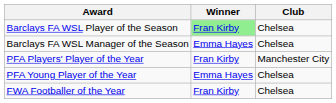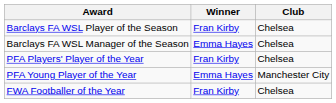 <table class="wikitable">
 <tr>
 <th>Award</th>
 <th>Winner</th>
 <th>Club</th>
 </tr>
 <tr>
 <td><a href='#'>Barclays FA WSL</a> Player of the Season</td>
-<td style="background: lightgreen;"> <a href='#'>Fran Kirby</a></td>
+<td> <a href='#'>Fran Kirby</a></td>
 <td>Chelsea</td>
 </tr>
 <tr>
 <td>Barclays FA WSL Manager of the Season</td>
 <td> <a href='#'>Emma Hayes</a></td>
 <td>Chelsea</td>
 </tr>
 <tr>
 <td><a href='#'>PFA Players' Player of the Year</a></td>
 <td> <a href='#'>Fran Kirby</a></td>
-<td>Manchester City</td>
+<td>Chelsea</td>
 </tr>
 <tr>
 <td><a href='#'>PFA Young Player of the Year</a></td>
 <td> <a href='#'>Emma Hayes</a></td>
-<td>Chelsea</td>
+<td>Manchester City</td>
 </tr>
 <tr>
 <td><a href='#'>FWA Footballer of the Year</a></td>
 <td> <a href='#'>Fran Kirby</a></td>
 <td>Chelsea</td>
 </tr>
 </table>
